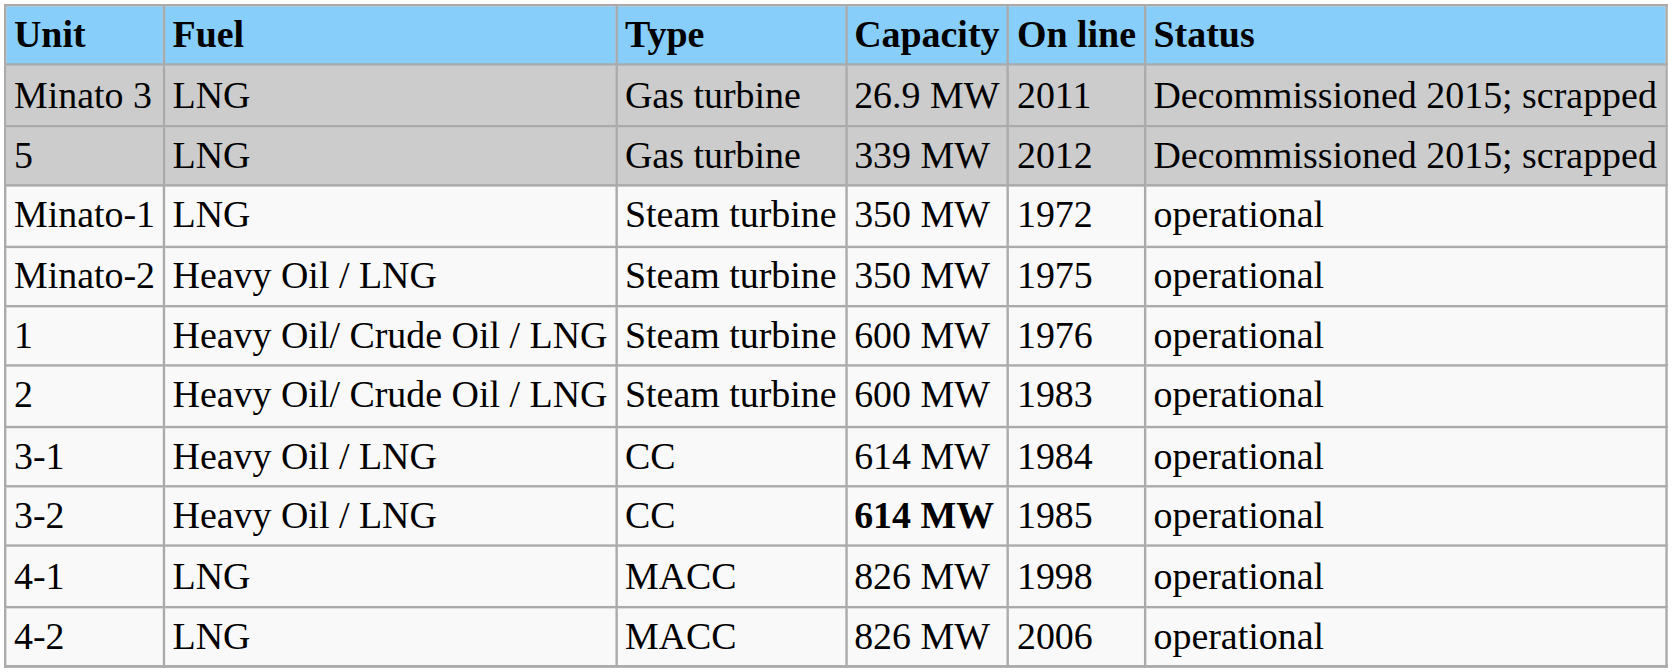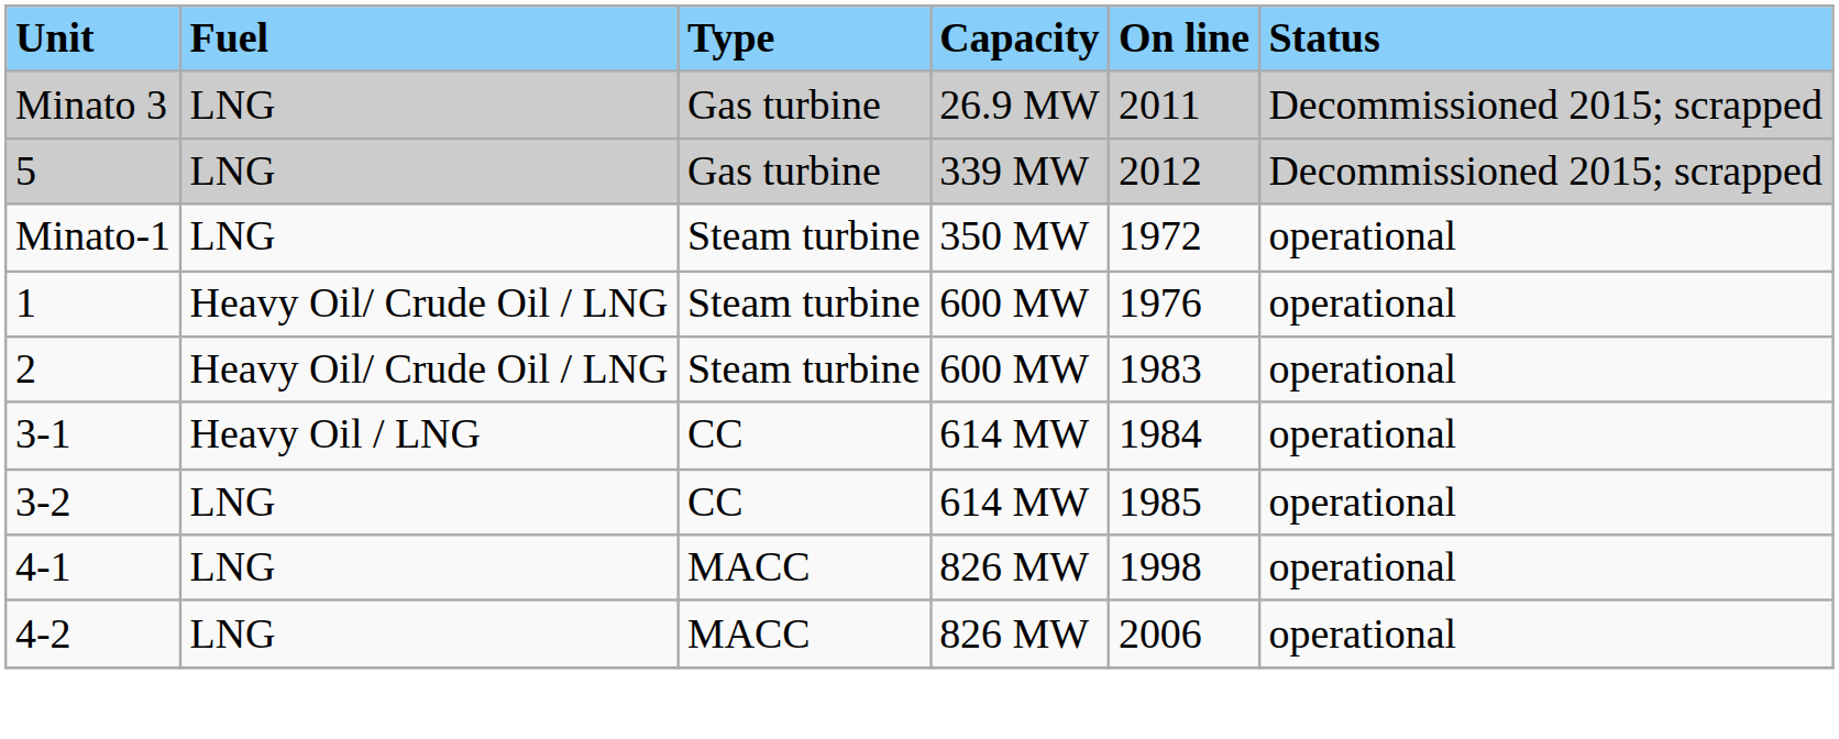 <table class="wikitable sortable">
 <tr>
 <td style="background-color:lightskyblue;"><strong>Unit</strong></td>
 <td style="background-color:lightskyblue;"><strong>Fuel</strong></td>
 <td style="background-color:lightskyblue;"><strong>Type</strong></td>
 <td style="background-color:lightskyblue;"><strong>Capacity</strong></td>
 <td style="background-color:lightskyblue;"><strong>On line</strong></td>
 <td style="background-color:lightskyblue;"><strong>Status</strong></td>
 </tr>
 <tr>
 <td style="background-color:#CCC;">Minato 3</td>
 <td style="background-color:#CCC;">LNG</td>
 <td style="background-color:#CCC;">Gas turbine</td>
 <td style="background-color:#CCC;">26.9 MW</td>
 <td style="background-color:#CCC;">2011</td>
 <td style="background-color:#CCC;">Decommissioned 2015; scrapped</td>
 </tr>
 <tr>
 <td style="background-color:#CCC;">5</td>
 <td style="background-color:#CCC;">LNG</td>
 <td style="background-color:#CCC;">Gas turbine</td>
 <td style="background-color:#CCC;">339 MW</td>
 <td style="background-color:#CCC;">2012</td>
 <td style="background-color:#CCC;">Decommissioned 2015; scrapped</td>
 </tr>
 <tr>
 <td>Minato-1</td>
 <td>LNG</td>
 <td>Steam turbine</td>
 <td>350 MW</td>
 <td>1972</td>
 <td>operational</td>
 </tr>
 <tr>
-<td>Minato-2</td>
-<td>Heavy Oil / LNG</td>
-<td>Steam turbine</td>
-<td>350 MW</td>
-<td>1975</td>
-<td>operational</td>
-</tr>
-<tr>
 <td>1</td>
 <td>Heavy Oil/ Crude Oil / LNG</td>
 <td>Steam turbine</td>
 <td>600 MW</td>
 <td>1976</td>
 <td>operational</td>
 </tr>
 <tr>
 <td>2</td>
 <td>Heavy Oil/ Crude Oil / LNG</td>
 <td>Steam turbine</td>
 <td>600 MW</td>
 <td>1983</td>
 <td>operational</td>
 </tr>
 <tr>
 <td>3-1</td>
 <td>Heavy Oil / LNG</td>
 <td>CC</td>
 <td>614 MW</td>
 <td>1984</td>
 <td>operational</td>
 </tr>
 <tr>
 <td>3-2</td>
-<td>Heavy Oil / LNG</td>
+<td>LNG</td>
 <td>CC</td>
-<td><strong>614 MW</strong></td>
+<td>614 MW</td>
 <td>1985</td>
 <td>operational</td>
 </tr>
 <tr>
 <td>4-1</td>
 <td>LNG</td>
 <td>MACC</td>
 <td>826 MW</td>
 <td>1998</td>
 <td>operational</td>
 </tr>
 <tr>
 <td>4-2</td>
 <td>LNG</td>
 <td>MACC</td>
 <td>826 MW</td>
 <td>2006</td>
 <td>operational</td>
 </tr>
 <tr>
 </tr>
 </table>
